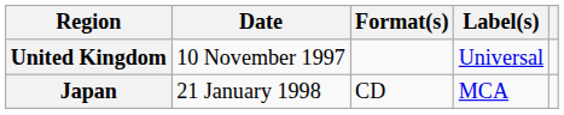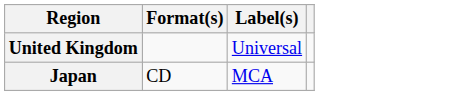 <table class="wikitable plainrowheaders">
 <tr>
 <th scope="col">Region</th>
-<th scope="col">Date</th>
 <th scope="col">Format(s)</th>
 <th scope="col">Label(s)</th>
 <th scope="col"></th>
 </tr>
 <tr>
 <th scope="row">United Kingdom</th>
-<td>10 November 1997</td>
 <td></td>
 <td><a href='#'>Universal</a></td>
 <td></td>
 </tr>
 <tr>
 <th scope="row">Japan</th>
-<td>21 January 1998</td>
 <td>CD</td>
 <td><a href='#'>MCA</a></td>
 <td></td>
 </tr>
 </table>
